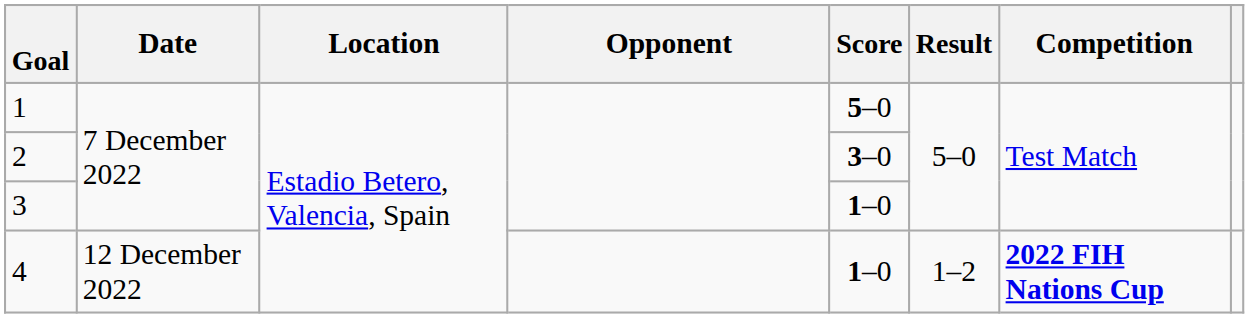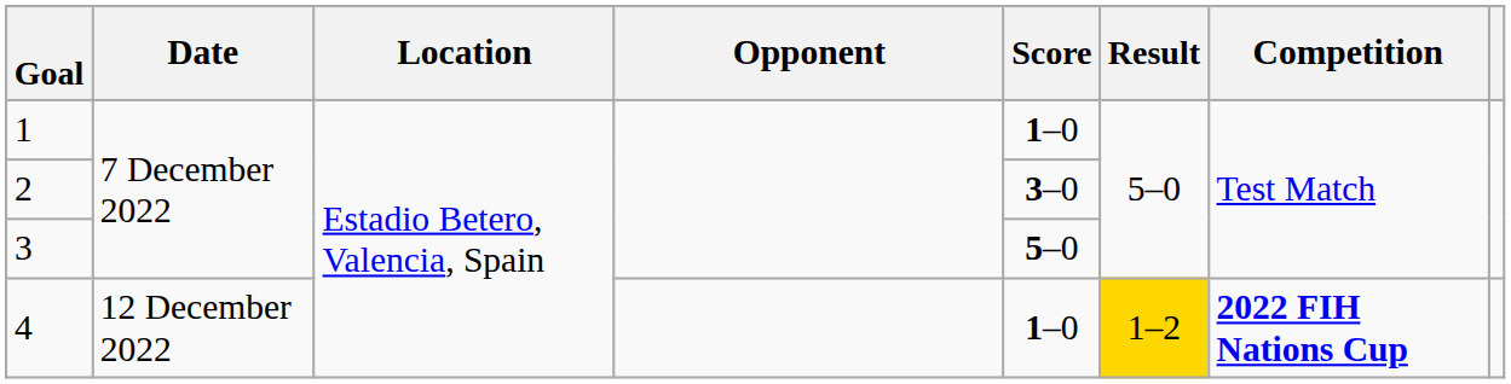 <table class="wikitable sortable" style="font-size:90%" width=97%>
 <tr>
 <th style="font-size:95%;" data-sort-type=number><br>Goal</th>
 <th align=center>Date</th>
 <th>Location</th>
 <th width=150>Opponent</th>
 <th data-sort-type="number" style="font-size:95%">Score</th>
 <th data-sort-type="number" style="font-size:95%">Result</th>
 <th>Competition</th>
 <th></th>
 </tr>
 <tr>
 <td>1</td>
 <td rowspan=3>7 December 2022</td>
 <td rowspan=4><a href='#'>Estadio Betero</a>, <a href='#'>Valencia</a>, Spain</td>
 <td rowspan=3></td>
-<td align="center"><strong>5</strong>–0</td>
+<td align="center"><strong>1</strong>–0</td>
 <td rowspan=3; align="center">5–0</td>
 <td rowspan=3><a href='#'>Test Match</a></td>
 <td rowspan=3></td>
 </tr>
 <tr>
 <td>2</td>
 <td align="center"><strong>3</strong>–0</td>
 </tr>
 <tr>
 <td>3</td>
-<td align="center"><strong>1</strong>–0</td>
+<td align="center"><strong>5</strong>–0</td>
 </tr>
 <tr>
 <td>4</td>
 <td>12 December 2022</td>
 <td></td>
 <td align="center"><strong>1</strong>–0</td>
-<td align="center">1–2</td>
+<td align="center" style="background: gold;">1–2</td>
 <td><strong><a href='#'>2022 FIH Nations Cup</a></strong></td>
 <td></td>
 </tr>
 </table>
